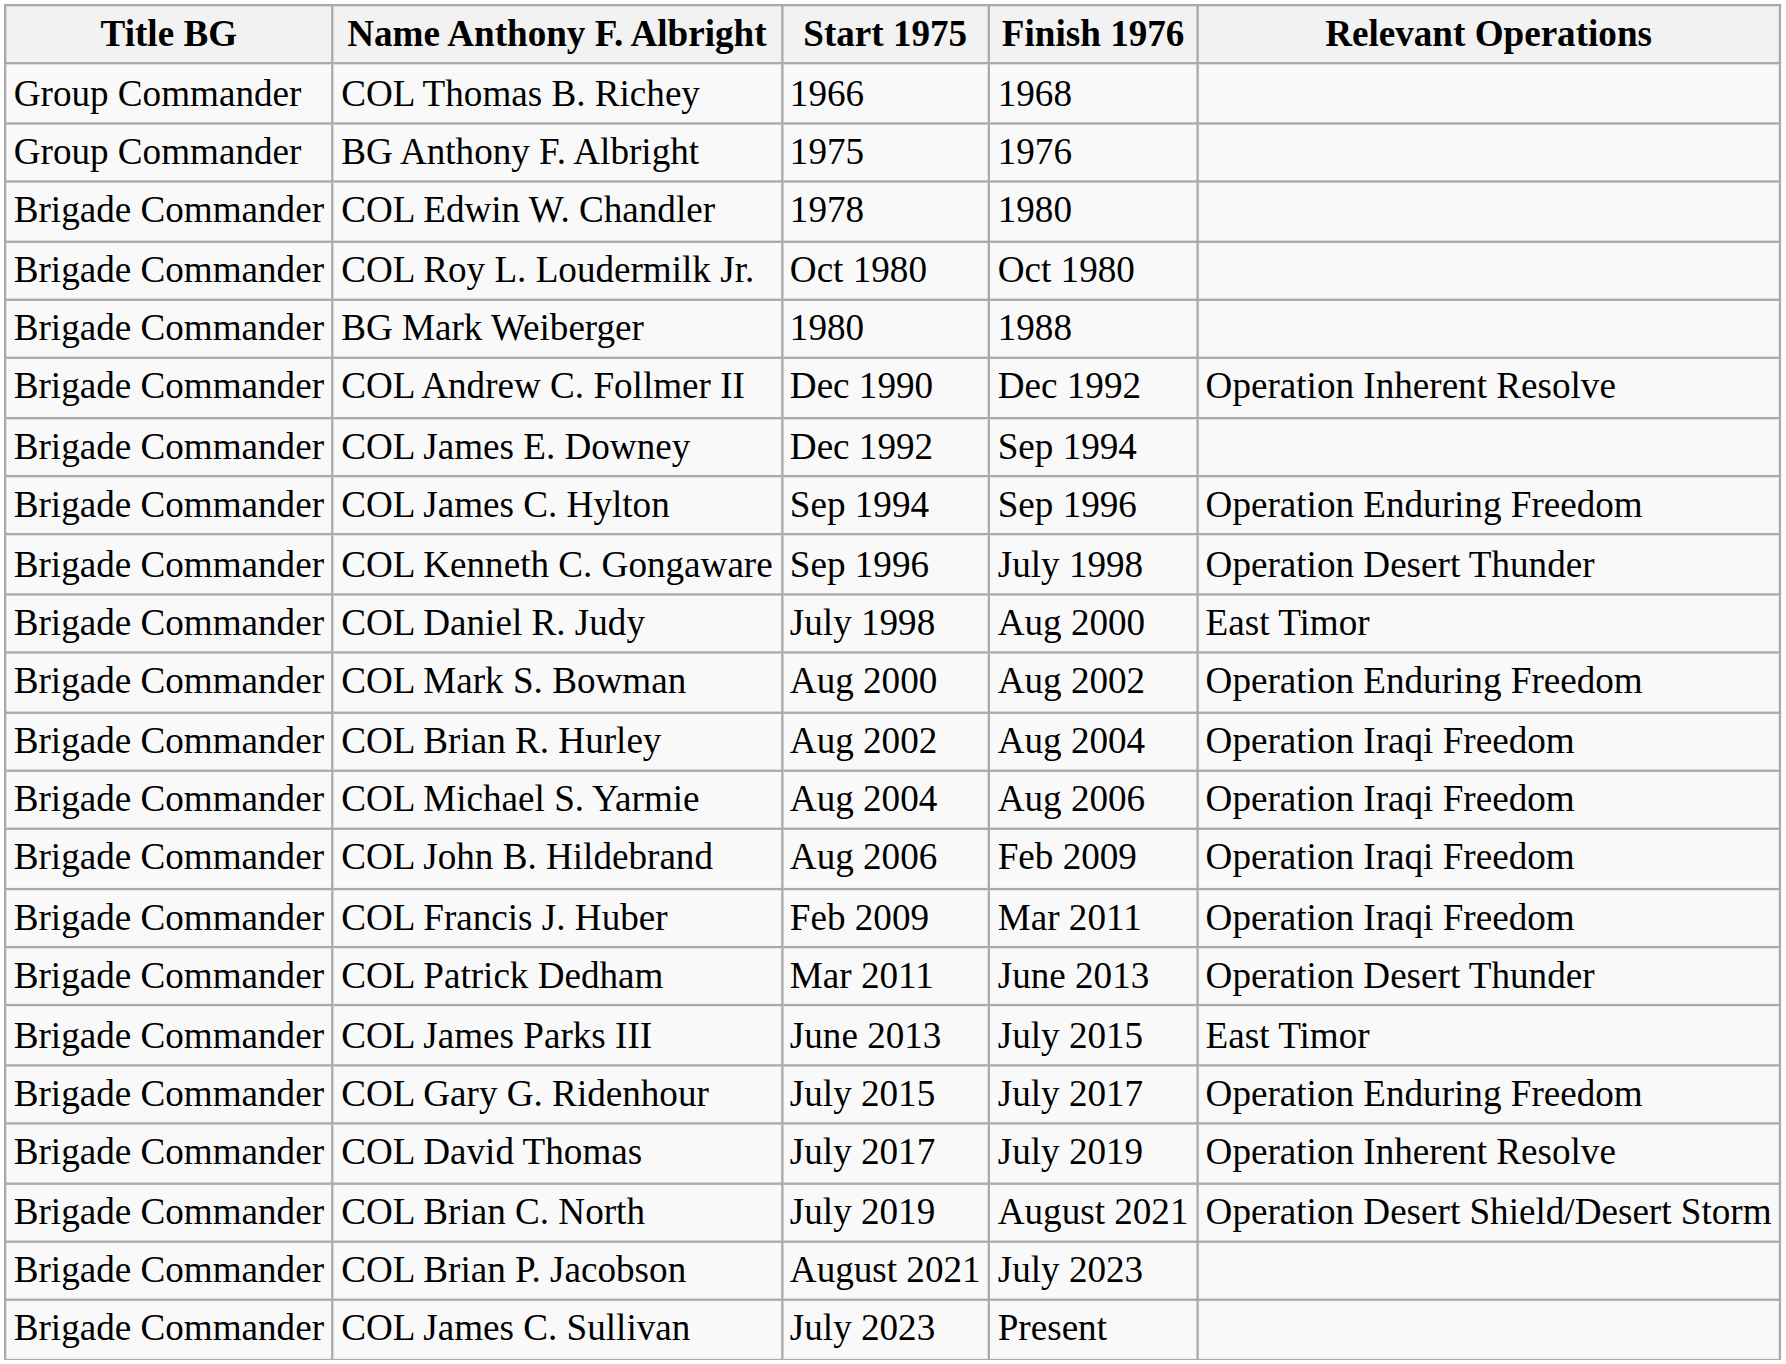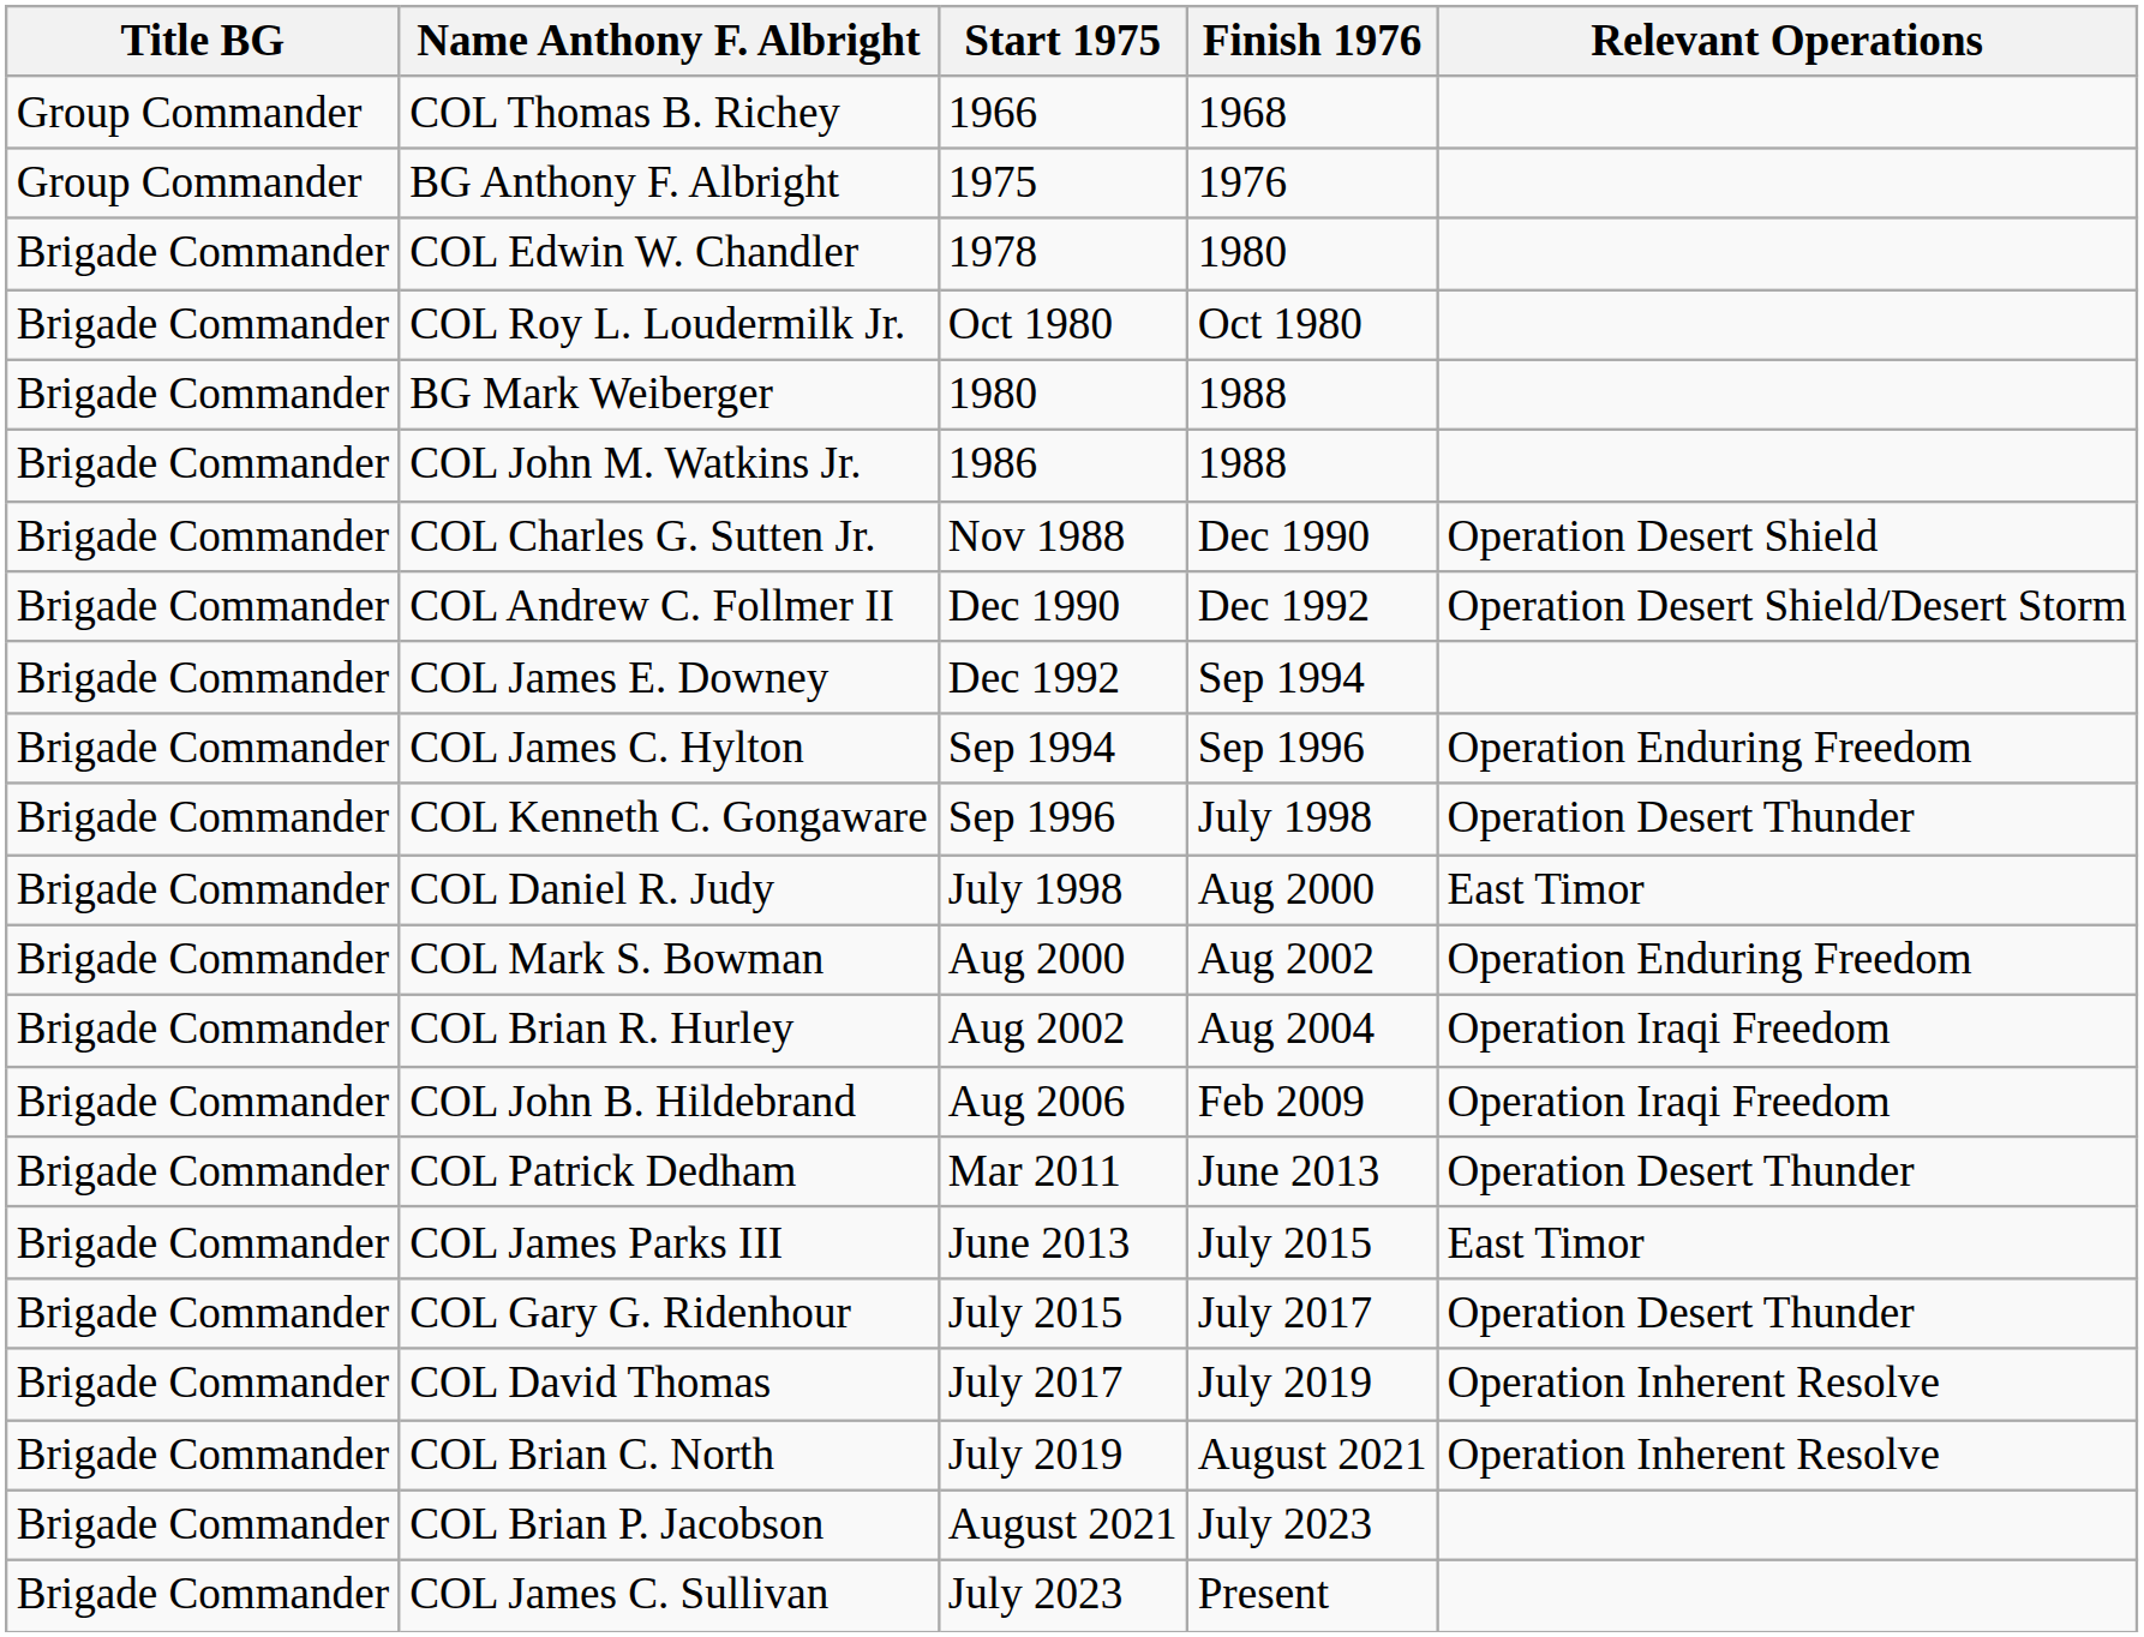 <table class="wikitable">
 <tr>
 <th>Title BG</th>
 <th>Name  Anthony F. Albright</th>
 <th>Start 1975</th>
 <th>Finish 1976</th>
 <th>Relevant Operations</th>
 </tr>
 <tr>
 <td>Group Commander</td>
 <td>COL Thomas B. Richey</td>
 <td>1966</td>
 <td>1968</td>
 <td></td>
 </tr>
 <tr>
 <td>Group Commander</td>
 <td>BG  Anthony F. Albright</td>
 <td>1975</td>
 <td>1976</td>
 <td></td>
 </tr>
 <tr>
 <td>Brigade Commander</td>
 <td>COL Edwin W. Chandler</td>
 <td>1978</td>
 <td>1980</td>
 <td></td>
 </tr>
 <tr>
 <td>Brigade Commander</td>
 <td>COL Roy L. Loudermilk Jr.</td>
 <td>Oct 1980</td>
 <td>Oct 1980</td>
 <td></td>
 </tr>
 <tr>
 <td>Brigade Commander</td>
 <td>BG Mark Weiberger</td>
 <td>1980</td>
 <td>1988</td>
 <td></td>
 </tr>
 <tr>
 <td>Brigade Commander</td>
+<td>COL John M. Watkins Jr.</td>
+<td>1986</td>
+<td>1988</td>
+<td></td>
+</tr>
+<tr>
+<td>Brigade Commander</td>
+<td>COL Charles G. Sutten Jr.</td>
+<td>Nov 1988</td>
+<td>Dec 1990</td>
+<td>Operation Desert Shield</td>
+</tr>
+<tr>
+<td>Brigade Commander</td>
 <td>COL Andrew C. Follmer II</td>
 <td>Dec 1990</td>
 <td>Dec 1992</td>
-<td>Operation Inherent Resolve</td>
+<td>Operation Desert Shield/Desert Storm</td>
 </tr>
 <tr>
 <td>Brigade Commander</td>
 <td>COL James E. Downey</td>
 <td>Dec 1992</td>
 <td>Sep 1994</td>
 <td></td>
 </tr>
 <tr>
 <td>Brigade Commander</td>
 <td>COL James C. Hylton</td>
 <td>Sep 1994</td>
 <td>Sep 1996</td>
 <td>Operation Enduring Freedom</td>
 </tr>
 <tr>
 <td>Brigade Commander</td>
 <td>COL Kenneth C. Gongaware</td>
 <td>Sep 1996</td>
 <td>July 1998</td>
 <td>Operation Desert Thunder</td>
 </tr>
 <tr>
 <td>Brigade Commander</td>
 <td>COL Daniel R. Judy</td>
 <td>July 1998</td>
 <td>Aug 2000</td>
 <td>East Timor</td>
 </tr>
 <tr>
 <td>Brigade Commander</td>
 <td>COL Mark S. Bowman</td>
 <td>Aug 2000</td>
 <td>Aug 2002</td>
 <td>Operation Enduring Freedom</td>
 </tr>
 <tr>
 <td>Brigade Commander</td>
 <td>COL Brian R. Hurley</td>
 <td>Aug 2002</td>
 <td>Aug 2004</td>
 <td>Operation Iraqi Freedom</td>
 </tr>
 <tr>
 <td>Brigade Commander</td>
-<td>COL Michael S. Yarmie</td>
-<td>Aug 2004</td>
-<td>Aug 2006</td>
-<td>Operation Iraqi Freedom</td>
-</tr>
-<tr>
-<td>Brigade Commander</td>
 <td>COL John B. Hildebrand</td>
 <td>Aug 2006</td>
 <td>Feb 2009</td>
-<td>Operation Iraqi Freedom</td>
-</tr>
-<tr>
-<td>Brigade Commander</td>
-<td>COL Francis J. Huber</td>
-<td>Feb 2009</td>
-<td>Mar 2011</td>
 <td>Operation Iraqi Freedom</td>
 </tr>
 <tr>
 <td>Brigade Commander</td>
 <td>COL Patrick Dedham</td>
 <td>Mar 2011</td>
 <td>June 2013</td>
 <td>Operation Desert Thunder</td>
 </tr>
 <tr>
 <td>Brigade Commander</td>
 <td>COL James Parks III</td>
 <td>June 2013</td>
 <td>July 2015</td>
 <td>East Timor</td>
 </tr>
 <tr>
 <td>Brigade Commander</td>
 <td>COL Gary G. Ridenhour</td>
 <td>July 2015</td>
 <td>July 2017</td>
-<td>Operation Enduring Freedom</td>
+<td>Operation Desert Thunder</td>
 </tr>
 <tr>
 <td>Brigade Commander</td>
 <td>COL David Thomas</td>
 <td>July 2017</td>
 <td>July 2019</td>
 <td>Operation Inherent Resolve</td>
 </tr>
 <tr>
 <td>Brigade Commander</td>
 <td>COL Brian C. North</td>
 <td>July 2019</td>
 <td>August 2021</td>
-<td>Operation Desert Shield/Desert Storm</td>
+<td>Operation Inherent Resolve</td>
 </tr>
 <tr>
 <td>Brigade Commander</td>
 <td>COL Brian P. Jacobson</td>
 <td>August 2021</td>
 <td>July 2023</td>
 <td></td>
 </tr>
 <tr>
 <td>Brigade Commander</td>
 <td>COL James C. Sullivan</td>
 <td>July 2023</td>
 <td>Present</td>
 <td></td>
 </tr>
 </table>
